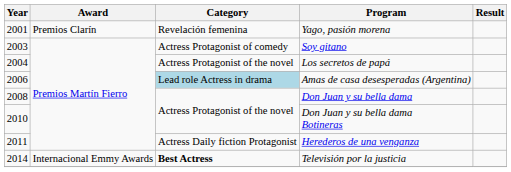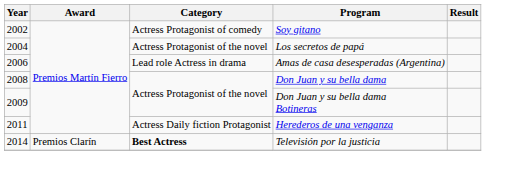 <table class="wikitable">
 <tr>
 <th>Year</th>
 <th>Award</th>
 <th>Category</th>
 <th>Program</th>
 <th>Result</th>
 </tr>
 <tr>
-<td>2001</td>
-<td>Premios Clarín</td>
-<td>Revelación femenina</td>
-<td><em>Yago, pasión morena</em></td>
-<td></td>
-</tr>
-<tr>
-<td>2003</td>
+<td>2002</td>
 <td rowspan=6><a href='#'>Premios Martín Fierro</a></td>
 <td>Actress Protagonist of comedy</td>
 <td><em><a href='#'>Soy gitano</a></em></td>
 <td></td>
 </tr>
 <tr>
 <td>2004</td>
 <td>Actress Protagonist of the novel</td>
 <td><em>Los secretos de papá</em></td>
 <td></td>
 </tr>
 <tr>
 <td>2006</td>
-<td style="background: lightblue;">Lead role Actress in drama</td>
+<td>Lead role Actress in drama</td>
 <td><em>Amas de casa desesperadas (Argentina)</em></td>
 <td></td>
 </tr>
 <tr>
 <td>2008</td>
 <td rowspan=2>Actress Protagonist of the novel</td>
 <td><em><a href='#'>Don Juan y su bella dama</a></em></td>
 <td></td>
 </tr>
 <tr>
-<td>2010</td>
+<td>2009</td>
 <td><em>Don Juan y su bella dama</em><br><em><a href='#'>Botineras</a></em></td>
 <td></td>
 </tr>
 <tr>
 <td>2011</td>
 <td>Actress Daily fiction Protagonist</td>
 <td><em><a href='#'>Herederos de una venganza</a></em></td>
 <td></td>
 </tr>
 <tr>
 <td>2014</td>
-<td>Internacional Emmy Awards</td>
+<td>Premios Clarín</td>
 <td><strong>Best Actress</strong></td>
 <td><em>Televisión por la justicia</em></td>
 <td></td>
 </tr>
 <tr>
 </tr>
 </table>
